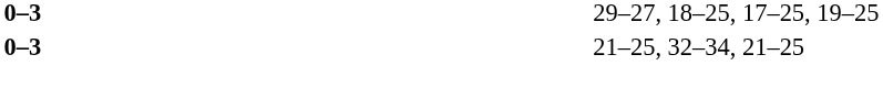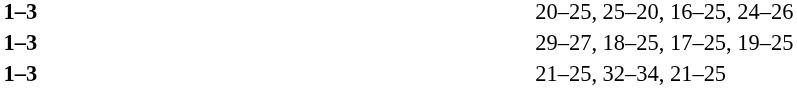 <table width=100% cellspacing=1>
 <tr>
 <th width=20%></th>
 <th width=12%></th>
 <th width=20%></th>
 <th width=33%></th>
 <td></td>
 </tr>
 <tr style=font-size:90%>
 <td align=right></td>
-<td align=center><strong>0–3</strong></td>
+<td align=center><strong>1–3</strong></td>
+<td><strong></strong></td>
+<td>20–25, 25–20, 16–25, 24–26</td>
+<td></td>
+</tr>
+<tr style=font-size:90%>
+<td align=right></td>
+<td align=center><strong>1–3</strong></td>
 <td><strong></strong></td>
 <td>29–27, 18–25, 17–25, 19–25</td>
 <td></td>
 </tr>
 <tr style=font-size:90%>
 <td align=right></td>
-<td align=center><strong>0–3</strong></td>
+<td align=center><strong>1–3</strong></td>
 <td><strong></strong></td>
 <td>21–25, 32–34, 21–25</td>
 </tr>
 </table>
